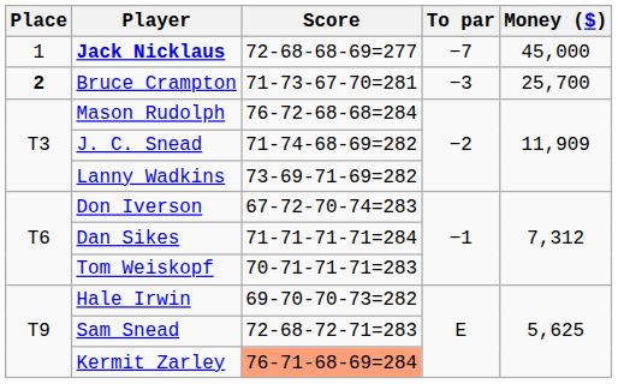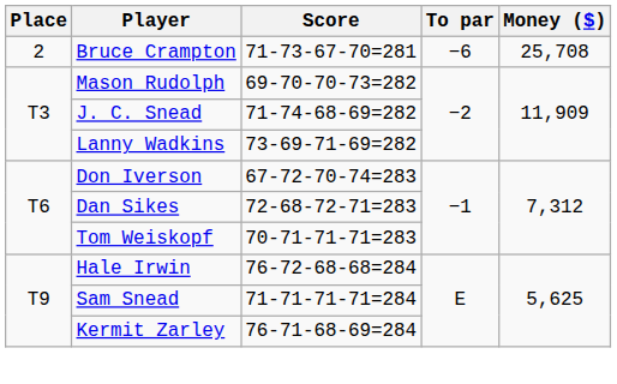 <table class=wikitable>
 <tr>
 <th>Place</th>
 <th>Player</th>
 <th>Score</th>
 <th>To par</th>
 <th>Money (<a href='#'>$</a>)</th>
 </tr>
 <tr>
-<td align=center>1</td>
-<td> <strong><a href='#'>Jack Nicklaus</a></strong></td>
-<td>72-68-68-69=277</td>
-<td align=center>−7</td>
-<td align=center>45,000</td>
-</tr>
-<tr>
-<td align=center><strong>2</strong></td>
+<td align=center>2</td>
 <td> <a href='#'>Bruce Crampton</a></td>
 <td>71-73-67-70=281</td>
-<td align=center>−3</td>
-<td align=center>25,700</td>
+<td align=center>−6</td>
+<td align=center>25,708</td>
 </tr>
 <tr>
 <td rowspan=3 align=center>T3</td>
 <td> <a href='#'>Mason Rudolph</a></td>
-<td>76-72-68-68=284</td>
+<td>69-70-70-73=282</td>
 <td rowspan=3 align=center>−2</td>
 <td rowspan=3 align=center>11,909</td>
 </tr>
 <tr>
 <td> <a href='#'>J. C. Snead</a></td>
 <td>71-74-68-69=282</td>
 </tr>
 <tr>
 <td> <a href='#'>Lanny Wadkins</a></td>
 <td>73-69-71-69=282</td>
 </tr>
 <tr>
 <td rowspan=3 align=center>T6</td>
 <td> <a href='#'>Don Iverson</a></td>
 <td>67-72-70-74=283</td>
 <td rowspan=3 align=center>−1</td>
 <td rowspan=3 align=center>7,312</td>
 </tr>
 <tr>
 <td> <a href='#'>Dan Sikes</a></td>
-<td>71-71-71-71=284</td>
+<td>72-68-72-71=283</td>
 </tr>
 <tr>
 <td> <a href='#'>Tom Weiskopf</a></td>
 <td>70-71-71-71=283</td>
 </tr>
 <tr>
 <td rowspan=3 align=center>T9</td>
 <td> <a href='#'>Hale Irwin</a></td>
-<td>69-70-70-73=282</td>
+<td>76-72-68-68=284</td>
 <td rowspan=3 align=center>E</td>
 <td rowspan=3 align=center>5,625</td>
 </tr>
 <tr>
 <td> <a href='#'>Sam Snead</a></td>
-<td>72-68-72-71=283</td>
+<td>71-71-71-71=284</td>
 </tr>
 <tr>
 <td> <a href='#'>Kermit Zarley</a></td>
-<td style="background: lightsalmon;">76-71-68-69=284</td>
+<td>76-71-68-69=284</td>
 </tr>
 </table>
